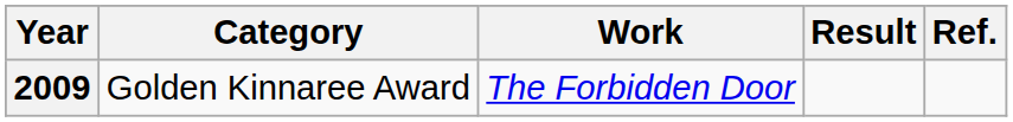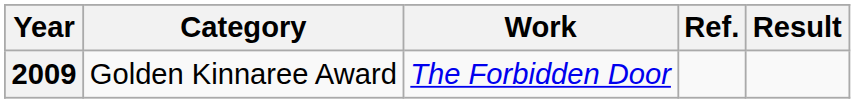 <table class="wikitable plainrowheaders sortable">
 <tr>
 <th>Year</th>
 <th>Category</th>
 <th>Work</th>
+<th>Ref.</th>
 <th>Result</th>
-<th>Ref.</th>
 </tr>
 <tr>
 <th>2009</th>
 <td>Golden Kinnaree Award</td>
 <td><em><a href='#'>The Forbidden Door</a></em></td>
 <td></td>
 <td></td>
 </tr>
 </table>
